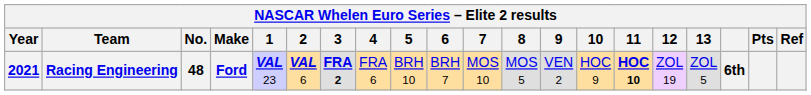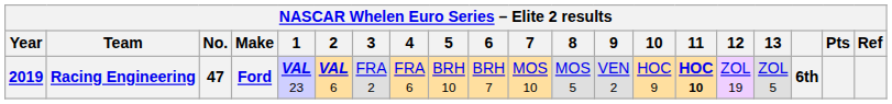 <table class="wikitable" style="text-align:center; font-size:75%">
 <tr>
 <th colspan=21><a href='#'>NASCAR Whelen Euro Series</a> – Elite 2 results</th>
 </tr>
 <tr>
 <th>Year</th>
 <th>Team</th>
 <th>No.</th>
 <th>Make</th>
 <th>1</th>
 <th>2</th>
 <th>3</th>
 <th>4</th>
 <th>5</th>
 <th>6</th>
 <th>7</th>
 <th>8</th>
 <th>9</th>
 <th>10</th>
 <th>11</th>
 <th>12</th>
 <th>13</th>
 <th></th>
 <th>Pts</th>
 <th>Ref</th>
 </tr>
 <tr>
-<th><a href='#'>2021</a></th>
+<th><a href='#'>2019</a></th>
 <th><a href='#'>Racing Engineering</a></th>
-<th>48</th>
+<th>47</th>
 <th><a href='#'>Ford</a></th>
 <td style="background:#CFCFFF;"><strong><em><a href='#'>VAL</a></em></strong><br><small>23</small></td>
 <td style="background:#FFDF9F;"><strong><em><a href='#'>VAL</a></em></strong><br><small>6</small></td>
-<td style="background:#DFDFDF;"><strong><a href='#'>FRA</a><br><small>2</small></strong></td>
+<td style="background:#DFDFDF;"><a href='#'>FRA</a><br><small>2</small></td>
 <td style="background:#FFDF9F;"><a href='#'>FRA</a><br><small>6</small></td>
 <td style="background:#FFDF9F;"><a href='#'>BRH</a><br><small>10</small></td>
 <td style="background:#FFDF9F;"><a href='#'>BRH</a><br><small>7</small></td>
 <td style="background:#FFDF9F;"><a href='#'>MOS</a><br><small>10</small></td>
 <td style="background:#DFDFDF;"><a href='#'>MOS</a><br><small>5</small></td>
 <td style="background:#DFDFDF;"><a href='#'>VEN</a><br><small>2</small></td>
 <td style="background:#FFDF9F;"><a href='#'>HOC</a><br><small>9</small></td>
 <td style="background:#FFDF9F;"><strong><a href='#'>HOC</a><br><small>10</small></strong></td>
 <td style="background:#EFCFFF;"><a href='#'>ZOL</a><br><small>19</small></td>
 <td style="background:#DFDFDF;"><a href='#'>ZOL</a><br><small>5</small></td>
 <th>6th</th>
 <th></th>
 <th></th>
 </tr>
 </table>
